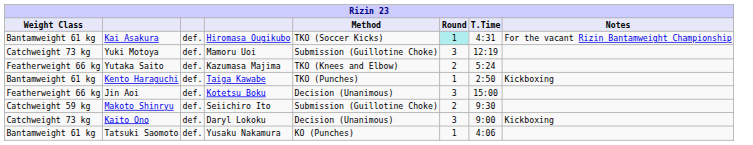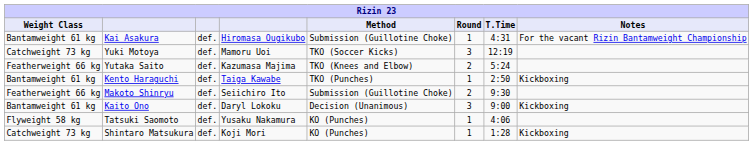 <table class="wikitable" style="font-size: 80%;">
 <tr>
 <th colspan="8" style="background-color: #ccf; color: #000080; text-align: center;"><strong>Rizin 23</strong></th>
 </tr>
 <tr>
 <th colspan="1" style="background-color: #E6E8FA; color: #000000; text-align: center;">Weight Class</th>
 <th colspan="1" style="background-color: #E6E8FA; color: #000000; text-align: center;"></th>
 <th colspan="1" style="background-color: #E6E8FA; color: #000000; text-align: center;"></th>
 <th colspan="1" style="background-color: #E6E8FA; color: #000000; text-align: center;"></th>
 <th colspan="1" style="background-color: #E6E8FA; color: #000000; text-align: center;">Method</th>
 <th colspan="1" style="background-color: #E6E8FA; color: #000000; text-align: center;">Round</th>
 <th colspan="1" style="background-color: #E6E8FA; color: #000000; text-align: center;">T.Time</th>
 <th colspan="1" style="background-color: #E6E8FA; color: #000000; text-align: center;">Notes</th>
 </tr>
 <tr>
 <td>Bantamweight 61 kg</td>
 <td> <a href='#'>Kai Asakura</a></td>
 <td align=center>def.</td>
 <td> <a href='#'>Hiromasa Ougikubo</a></td>
-<td>TKO (Soccer Kicks)</td>
-<td align=center style="background: paleturquoise;">1</td>
+<td>Submission (Guillotine Choke)</td>
+<td align=center>1</td>
 <td align=center>4:31</td>
 <td>For the vacant <a href='#'>Rizin Bantamweight Championship</a></td>
 </tr>
 <tr>
 <td>Catchweight 73 kg</td>
 <td> Yuki Motoya</td>
 <td align=center>def.</td>
 <td> Mamoru Uoi</td>
-<td>Submission (Guillotine Choke)</td>
+<td>TKO (Soccer Kicks)</td>
 <td align=center>3</td>
 <td align=center>12:19</td>
 <td></td>
 </tr>
 <tr>
 <td>Featherweight 66 kg</td>
 <td> Yutaka Saito</td>
 <td align=center>def.</td>
 <td> Kazumasa Majima</td>
 <td>TKO (Knees and Elbow)</td>
 <td align=center>2</td>
 <td align=center>5:24</td>
 <td></td>
 </tr>
 <tr>
 <td>Bantamweight 61 kg</td>
 <td> <a href='#'>Kento Haraguchi</a></td>
 <td align=center>def.</td>
 <td> <a href='#'>Taiga Kawabe</a></td>
 <td>TKO (Punches)</td>
 <td align=center>1</td>
 <td align=center>2:50</td>
 <td>Kickboxing</td>
 </tr>
 <tr>
 <td>Featherweight 66 kg</td>
-<td> Jin Aoi</td>
-<td align=center>def.</td>
-<td> <a href='#'>Kotetsu Boku</a></td>
-<td>Decision (Unanimous)</td>
-<td align=center>3</td>
-<td align=center>15:00</td>
-<td></td>
-</tr>
-<tr>
-<td>Catchweight 59 kg</td>
 <td> <a href='#'>Makoto Shinryu</a></td>
 <td align=center>def.</td>
 <td> Seiichiro Ito</td>
 <td>Submission (Guillotine Choke)</td>
 <td align=center>2</td>
 <td align=center>9:30</td>
 <td></td>
 </tr>
 <tr>
-<td>Catchweight 73 kg</td>
+<td>Bantamweight 61 kg</td>
 <td> <a href='#'>Kaito Ono</a></td>
 <td align=center>def.</td>
 <td> Daryl Lokoku</td>
 <td>Decision (Unanimous)</td>
 <td align=center>3</td>
 <td align=center>9:00</td>
 <td>Kickboxing</td>
 </tr>
 <tr>
-<td>Bantamweight 61 kg</td>
+<td>Flyweight 58 kg</td>
 <td> Tatsuki Saomoto</td>
 <td align=center>def.</td>
 <td> Yusaku Nakamura</td>
 <td>KO (Punches)</td>
 <td align=center>1</td>
 <td align=center>4:06</td>
 <td></td>
 </tr>
+<tr>
+<td>Catchweight 73 kg</td>
+<td> Shintaro Matsukura</td>
+<td align=center>def.</td>
+<td> Koji Mori</td>
+<td>KO (Punches)</td>
+<td align=center>1</td>
+<td align=center>1:28</td>
+<td>Kickboxing</td>
+</tr>
 </table>
